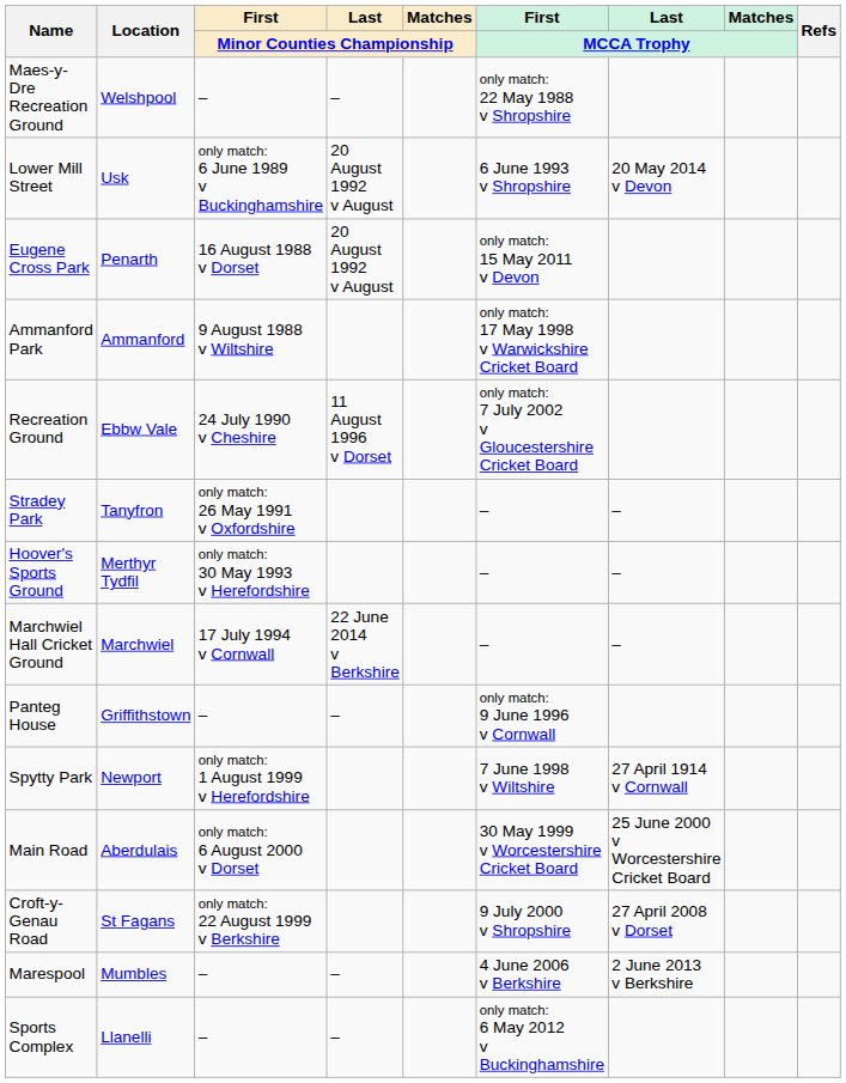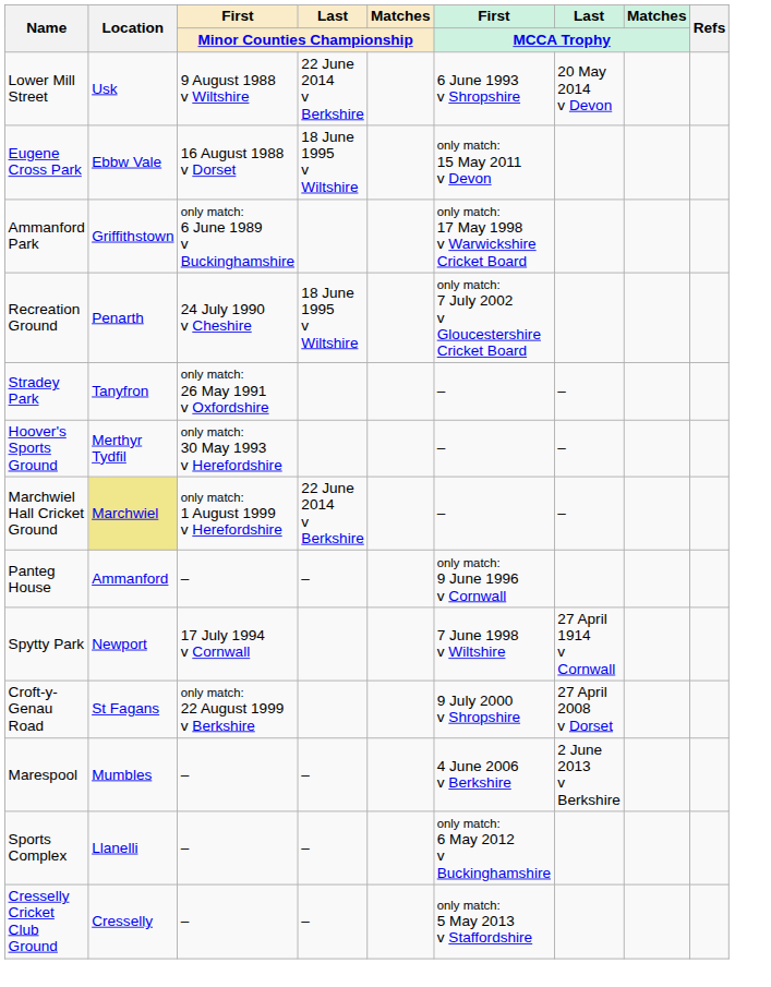 <table class="wikitable sortable">
 <tr>
 <th rowspan="2">Name</th>
 <th rowspan="2">Location</th>
 <th width="125" class="unsortable" style="background:#faecc8">First</th>
 <th width="125" class="unsortable" style="background:#faecc8">Last</th>
 <th style="background:#faecc8">Matches</th>
 <th width="125" class="unsortable" style="background:#cef2e0">First</th>
 <th width="125" class="unsortable" style="background:#cef2e0">Last</th>
 <th style="background:#cef2e0">Matches</th>
 <th rowspan="2" class="unsortable">Refs</th>
 </tr>
 <tr class="unsortable">
 <th colspan="3" style="background:#faecc8"><a href='#'>Minor Counties Championship</a></th>
 <th colspan="3" style="background:#cef2e0"><a href='#'>MCCA Trophy</a></th>
 </tr>
 <tr>
-<td>Maes-y-Dre Recreation Ground<br></td>
-<td><a href='#'>Welshpool</a></td>
-<td>–</td>
-<td>–</td>
-<td></td>
-<td><small>only match:</small><br>22 May 1988<br>v <a href='#'>Shropshire</a></td>
-<td> </td>
-<td></td>
-<td></td>
-</tr>
-<tr>
 <td>Lower Mill Street<br></td>
 <td><a href='#'>Usk</a></td>
-<td><small>only match:</small><br>6 June 1989<br>v <a href='#'>Buckinghamshire</a></td>
-<td>20 August 1992<br>v August</td>
+<td>9 August 1988<br>v <a href='#'>Wiltshire</a></td>
+<td>22 June 2014<br>v <a href='#'>Berkshire</a></td>
 <td></td>
 <td>6 June 1993<br>v <a href='#'>Shropshire</a></td>
 <td>20 May 2014<br>v <a href='#'>Devon</a></td>
 <td></td>
 <td></td>
 </tr>
 <tr>
 <td><a href='#'>Eugene Cross Park</a><br></td>
-<td><a href='#'>Penarth</a></td>
+<td><a href='#'>Ebbw Vale</a></td>
 <td>16 August 1988<br>v <a href='#'>Dorset</a></td>
-<td>20 August 1992<br>v August</td>
+<td>18 June 1995<br>v <a href='#'>Wiltshire</a></td>
 <td></td>
 <td><small>only match:</small><br>15 May 2011<br>v <a href='#'>Devon</a></td>
 <td> </td>
 <td></td>
 <td></td>
 </tr>
 <tr>
 <td>Ammanford Park<br></td>
-<td><a href='#'>Ammanford</a></td>
-<td>9 August 1988<br>v <a href='#'>Wiltshire</a></td>
+<td><a href='#'>Griffithstown</a></td>
+<td><small>only match:</small><br>6 June 1989<br>v <a href='#'>Buckinghamshire</a></td>
 <td> </td>
 <td></td>
 <td><small>only match:</small><br>17 May 1998<br>v <a href='#'>Warwickshire Cricket Board</a></td>
 <td> </td>
 <td></td>
 <td></td>
 </tr>
 <tr>
 <td>Recreation Ground</td>
-<td><a href='#'>Ebbw Vale</a></td>
+<td><a href='#'>Penarth</a></td>
 <td>24 July 1990<br>v <a href='#'>Cheshire</a></td>
-<td>11 August 1996<br>v <a href='#'>Dorset</a></td>
+<td>18 June 1995<br>v <a href='#'>Wiltshire</a></td>
 <td></td>
 <td><small>only match:</small><br>7 July 2002<br>v <a href='#'>Gloucestershire Cricket Board</a></td>
 <td> </td>
 <td></td>
 <td></td>
 </tr>
 <tr>
 <td><a href='#'>Stradey Park</a></td>
 <td><a href='#'>Tanyfron</a></td>
 <td><small>only match:</small><br>26 May 1991<br>v <a href='#'>Oxfordshire</a></td>
 <td> </td>
 <td></td>
 <td>–</td>
 <td>–</td>
 <td></td>
 <td></td>
 </tr>
 <tr>
 <td><a href='#'>Hoover's Sports Ground</a></td>
 <td><a href='#'>Merthyr Tydfil</a></td>
 <td><small>only match:</small><br>30 May 1993<br>v <a href='#'>Herefordshire</a></td>
 <td> </td>
 <td></td>
 <td>–</td>
 <td>–</td>
 <td></td>
 <td></td>
 </tr>
 <tr>
 <td>Marchwiel Hall Cricket Ground<br></td>
-<td><a href='#'>Marchwiel</a></td>
-<td>17 July 1994<br>v <a href='#'>Cornwall</a></td>
+<td style="background: khaki;"><a href='#'>Marchwiel</a></td>
+<td><small>only match:</small><br>1 August 1999<br>v <a href='#'>Herefordshire</a></td>
 <td>22 June 2014<br>v <a href='#'>Berkshire</a></td>
 <td></td>
 <td>–</td>
 <td>–</td>
 <td></td>
 <td></td>
 </tr>
 <tr>
 <td>Panteg House<br></td>
-<td><a href='#'>Griffithstown</a></td>
+<td><a href='#'>Ammanford</a></td>
 <td>–</td>
 <td>–</td>
 <td></td>
 <td><small>only match:</small><br>9 June 1996<br>v <a href='#'>Cornwall</a></td>
 <td> </td>
 <td></td>
 <td></td>
 </tr>
 <tr>
 <td>Spytty Park</td>
 <td><a href='#'>Newport</a></td>
-<td><small>only match:</small><br>1 August 1999<br>v <a href='#'>Herefordshire</a></td>
+<td>17 July 1994<br>v <a href='#'>Cornwall</a></td>
 <td> </td>
 <td></td>
 <td>7 June 1998<br>v <a href='#'>Wiltshire</a></td>
 <td>27 April 1914<br>v <a href='#'>Cornwall</a></td>
-<td></td>
-<td></td>
-</tr>
-<tr>
-<td>Main Road</td>
-<td><a href='#'>Aberdulais</a></td>
-<td><small>only match:</small><br>6 August 2000<br>v <a href='#'>Dorset</a></td>
-<td> </td>
-<td></td>
-<td>30 May 1999<br>v <a href='#'>Worcestershire Cricket Board</a></td>
-<td>25 June 2000<br>v Worcestershire Cricket Board</td>
 <td></td>
 <td></td>
 </tr>
 <tr>
 <td>Croft-y-Genau Road</td>
 <td><a href='#'>St Fagans</a></td>
 <td><small>only match:</small><br>22 August 1999<br>v <a href='#'>Berkshire</a></td>
 <td> </td>
 <td></td>
 <td>9 July 2000<br>v <a href='#'>Shropshire</a></td>
 <td>27 April 2008<br>v <a href='#'>Dorset</a></td>
 <td></td>
 <td></td>
 </tr>
 <tr>
 <td>Marespool</td>
 <td><a href='#'>Mumbles</a></td>
 <td>–</td>
 <td>–</td>
 <td></td>
 <td>4 June 2006<br>v <a href='#'>Berkshire</a></td>
 <td>2 June 2013<br>v Berkshire</td>
 <td></td>
 <td></td>
 </tr>
 <tr>
 <td>Sports Complex</td>
 <td><a href='#'>Llanelli</a></td>
 <td>–</td>
 <td>–</td>
 <td></td>
 <td><small>only match:</small><br>6 May 2012<br>v <a href='#'>Buckinghamshire</a></td>
 <td> </td>
 <td></td>
 <td></td>
 </tr>
+<tr>
+<td><a href='#'>Cresselly Cricket Club Ground</a></td>
+<td><a href='#'>Cresselly</a></td>
+<td>–</td>
+<td>–</td>
+<td></td>
+<td><small>only match:</small><br>5 May 2013<br>v <a href='#'>Staffordshire</a></td>
+<td> </td>
+<td></td>
+<td></td>
+</tr>
 </table>
